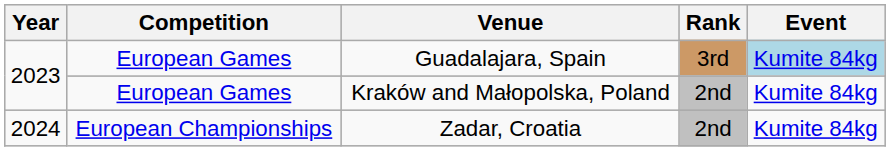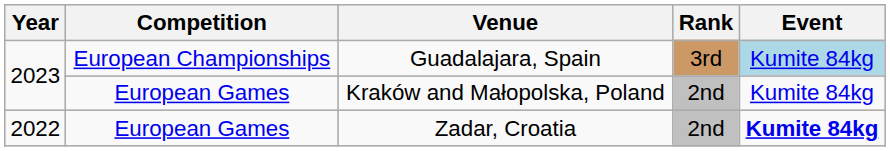 <table class="wikitable sortable" width=45% style="font-size:90%; text-align:center;">
 <tr>
 <th>Year</th>
 <th>Competition</th>
 <th>Venue</th>
 <th>Rank</th>
 <th>Event</th>
 </tr>
 <tr>
 <td rowspan=2>2023</td>
-<td><a href='#'>European Games</a></td>
+<td><a href='#'>European Championships</a></td>
 <td>Guadalajara, Spain</td>
 <td bgcolor="cc9966">3rd</td>
 <td style="background: lightblue;"><a href='#'>Kumite 84kg</a></td>
 </tr>
 <tr>
 <td><a href='#'>European Games</a></td>
 <td>Kraków and Małopolska, Poland</td>
 <td bgcolor="silver">2nd</td>
 <td><a href='#'>Kumite 84kg</a></td>
 </tr>
 <tr>
-<td>2024</td>
-<td><a href='#'>European Championships</a></td>
+<td>2022</td>
+<td><a href='#'>European Games</a></td>
 <td>Zadar, Croatia</td>
 <td bgcolor="silver">2nd</td>
-<td><a href='#'>Kumite 84kg</a></td>
+<td><strong><a href='#'>Kumite 84kg</a></strong></td>
 </tr>
 </table>
